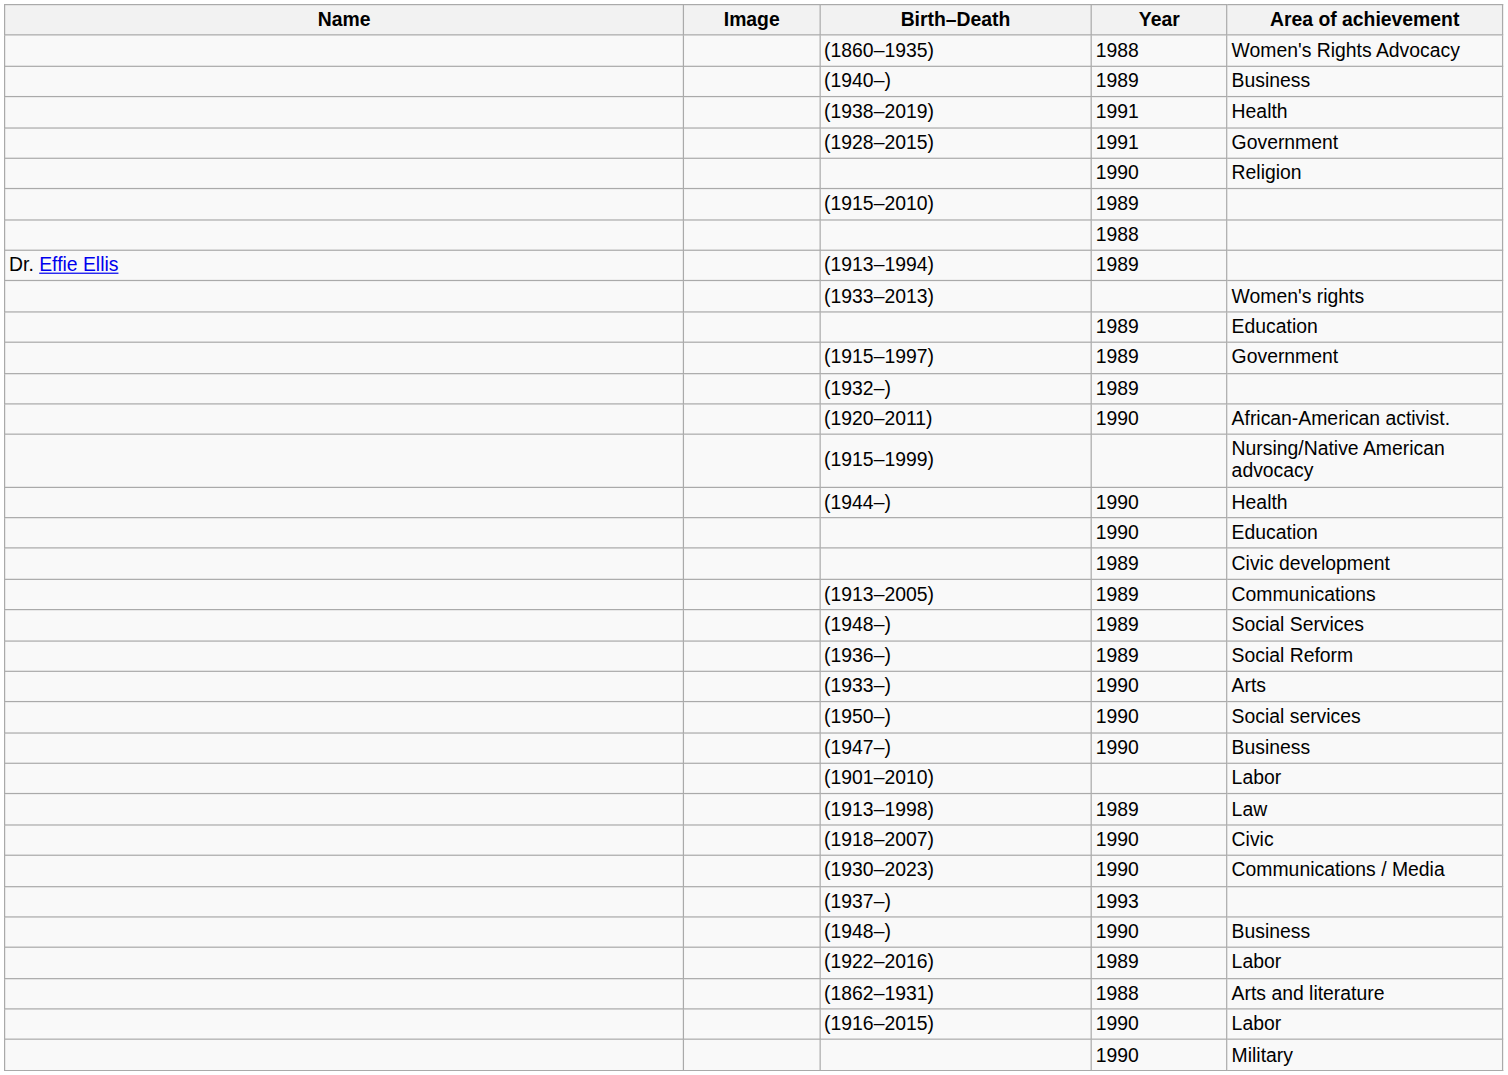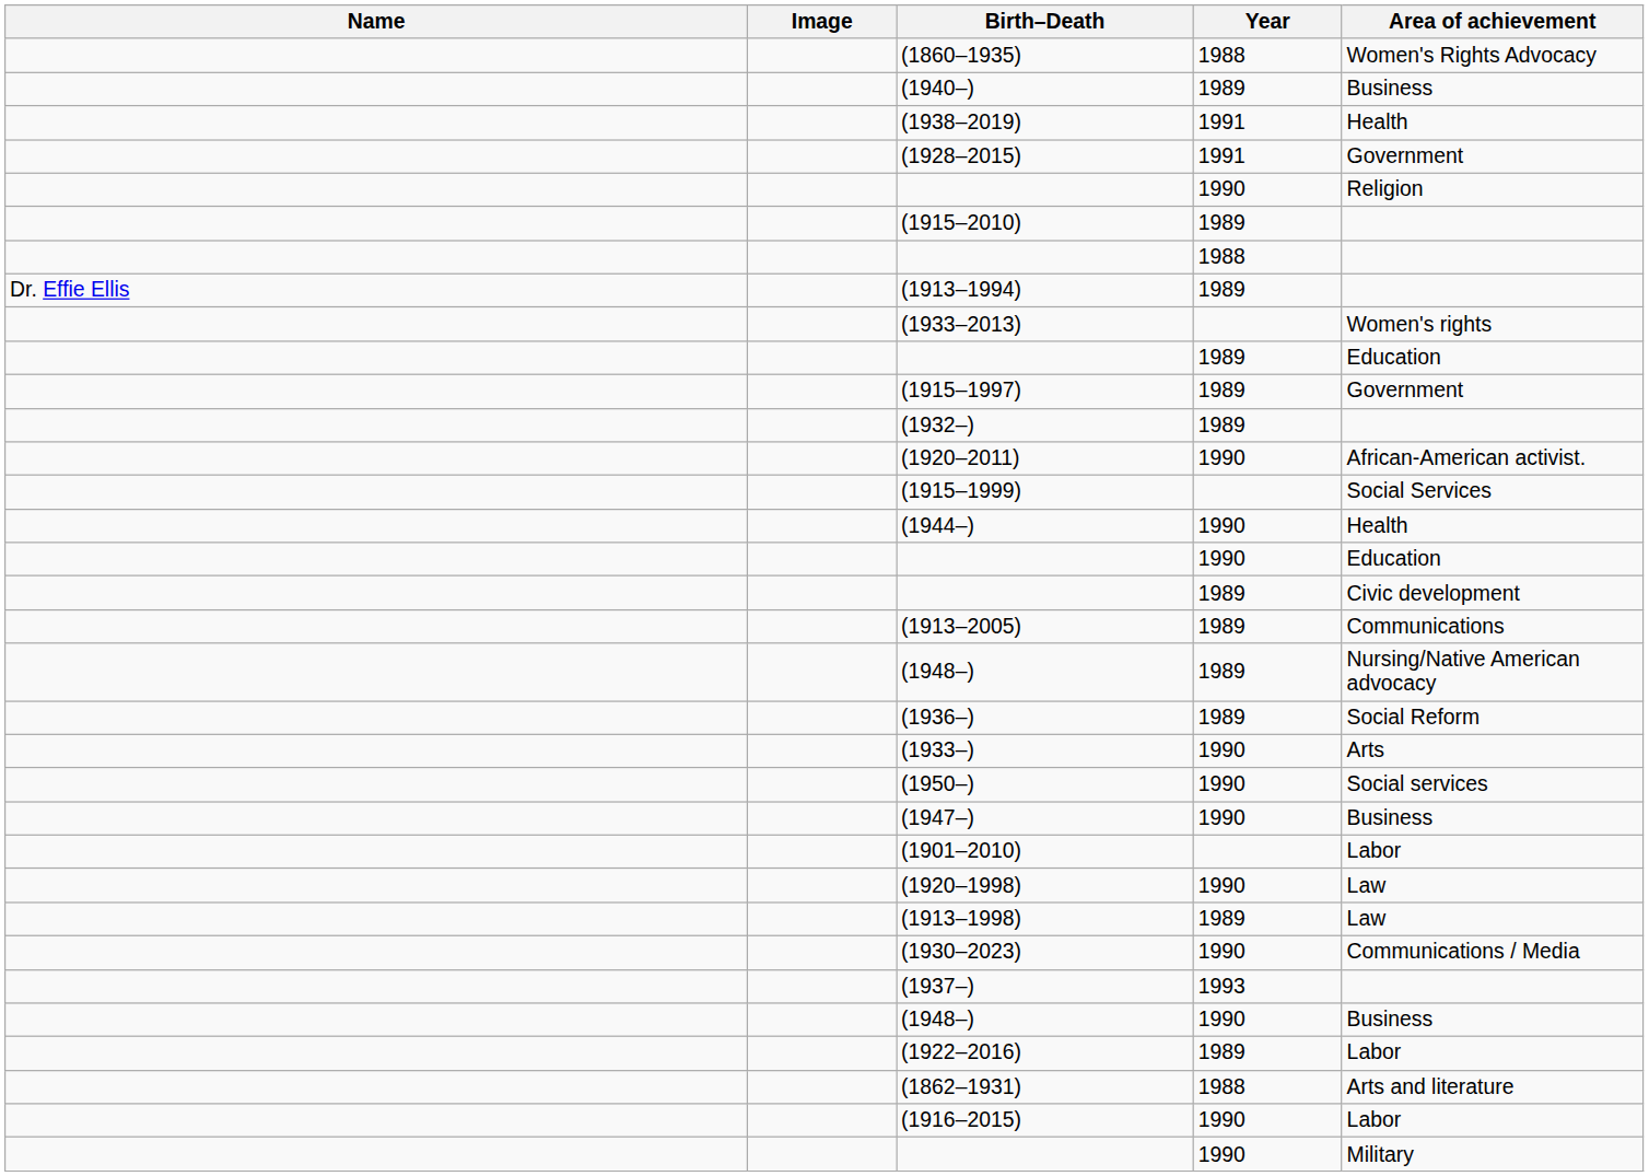 <table class="wikitable sortable" style="width:98%">
 <tr>
 <th scope="col" width="25%"><strong>Name</strong></th>
 <th scope="col" class="unsortable" width="5%"><strong>Image</strong></th>
 <th scope="col" width="10%"><strong>Birth–Death</strong></th>
 <th scope="col" width="5%"><strong>Year</strong></th>
 <th scope="col" width="10%"><strong>Area of achievement</strong></th>
 </tr>
 <tr>
 <td></td>
 <td></td>
 <td>(1860–1935)</td>
 <td>1988</td>
 <td>Women's Rights Advocacy</td>
 </tr>
 <tr>
 <td></td>
 <td></td>
 <td>(1940–)</td>
 <td>1989</td>
 <td>Business</td>
 </tr>
 <tr>
 <td></td>
 <td></td>
 <td>(1938–2019)</td>
 <td>1991</td>
 <td>Health</td>
 </tr>
 <tr>
 <td></td>
 <td></td>
 <td>(1928–2015)</td>
 <td>1991</td>
 <td>Government</td>
 </tr>
 <tr>
 <td></td>
 <td></td>
 <td></td>
 <td>1990</td>
 <td>Religion</td>
 </tr>
 <tr>
 <td></td>
 <td></td>
 <td>(1915–2010)</td>
 <td>1989</td>
 <td></td>
 </tr>
 <tr>
 <td></td>
 <td></td>
 <td></td>
 <td>1988</td>
 <td></td>
 </tr>
 <tr>
 <td>Dr. <a href='#'>Effie Ellis</a></td>
 <td></td>
 <td>(1913–1994)</td>
 <td>1989</td>
 <td></td>
 </tr>
 <tr>
 <td></td>
 <td></td>
 <td>(1933–2013)</td>
 <td></td>
 <td>Women's rights</td>
 </tr>
 <tr>
 <td></td>
 <td></td>
 <td></td>
 <td>1989</td>
 <td>Education</td>
 </tr>
 <tr>
 <td></td>
 <td></td>
 <td>(1915–1997)</td>
 <td>1989</td>
 <td>Government</td>
 </tr>
 <tr>
 <td></td>
 <td></td>
 <td>(1932–)</td>
 <td>1989</td>
 <td></td>
 </tr>
 <tr>
 <td scope="row"></td>
 <td></td>
 <td>(1920–2011)</td>
 <td>1990</td>
 <td>African-American activist.</td>
 </tr>
 <tr>
 <td></td>
 <td></td>
 <td>(1915–1999)</td>
 <td></td>
-<td>Nursing/Native American advocacy</td>
+<td>Social Services</td>
 </tr>
 <tr>
 <td></td>
 <td></td>
 <td>(1944–)</td>
 <td>1990</td>
 <td>Health</td>
 </tr>
 <tr>
 <td></td>
 <td></td>
 <td></td>
 <td>1990</td>
 <td>Education</td>
 </tr>
 <tr>
 <td></td>
 <td></td>
 <td></td>
 <td>1989</td>
 <td>Civic development</td>
 </tr>
 <tr>
 <td></td>
 <td></td>
 <td>(1913–2005)</td>
 <td>1989</td>
 <td>Communications</td>
 </tr>
 <tr>
 <td></td>
 <td></td>
 <td>(1948–)</td>
 <td>1989</td>
-<td>Social Services</td>
+<td>Nursing/Native American advocacy</td>
 </tr>
 <tr>
 <td></td>
 <td></td>
 <td>(1936–)</td>
 <td>1989</td>
 <td>Social Reform</td>
 </tr>
 <tr>
 <td></td>
 <td></td>
 <td>(1933–)</td>
 <td>1990</td>
 <td>Arts</td>
 </tr>
 <tr>
 <td></td>
 <td></td>
 <td>(1950–)</td>
 <td>1990</td>
 <td>Social services</td>
 </tr>
 <tr>
 <td></td>
 <td></td>
 <td>(1947–)</td>
 <td>1990</td>
 <td>Business</td>
 </tr>
 <tr>
 <td></td>
 <td></td>
 <td>(1901–2010)</td>
 <td></td>
 <td>Labor</td>
 </tr>
 <tr>
 <td></td>
 <td></td>
-<td>(1913–1998)</td>
-<td>1989</td>
+<td>(1920–1998)</td>
+<td>1990</td>
 <td>Law</td>
 </tr>
 <tr>
 <td></td>
 <td></td>
-<td>(1918–2007)</td>
-<td>1990</td>
-<td>Civic</td>
+<td>(1913–1998)</td>
+<td>1989</td>
+<td>Law</td>
 </tr>
 <tr>
 <td></td>
 <td></td>
 <td>(1930–2023)</td>
 <td>1990</td>
 <td>Communications / Media</td>
 </tr>
 <tr>
 <td></td>
 <td></td>
 <td>(1937–)</td>
 <td>1993</td>
 <td></td>
 </tr>
 <tr>
 <td></td>
 <td></td>
 <td>(1948–)</td>
 <td>1990</td>
 <td>Business</td>
 </tr>
 <tr>
 <td></td>
 <td></td>
 <td>(1922–2016)</td>
 <td>1989</td>
 <td>Labor</td>
 </tr>
 <tr>
 <td></td>
 <td></td>
 <td>(1862–1931)</td>
 <td>1988</td>
 <td>Arts and literature</td>
 </tr>
 <tr>
 <td></td>
 <td></td>
 <td>(1916–2015)</td>
 <td>1990</td>
 <td>Labor</td>
 </tr>
 <tr>
 <td></td>
 <td></td>
 <td></td>
 <td>1990</td>
 <td>Military</td>
 </tr>
 <tr>
 </tr>
 </table>
